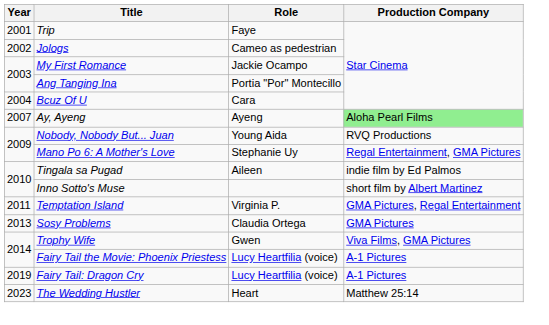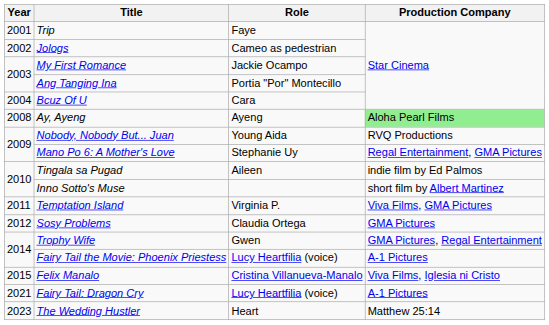 <table class="wikitable">
 <tr>
 <th>Year</th>
 <th>Title</th>
 <th>Role</th>
 <th>Production Company</th>
 </tr>
 <tr>
 <td>2001</td>
 <td><em>Trip</em></td>
 <td>Faye</td>
 <td rowspan="5"><a href='#'>Star Cinema</a></td>
 </tr>
 <tr>
 <td>2002</td>
 <td><em><a href='#'>Jologs</a></em></td>
 <td>Cameo as pedestrian</td>
 </tr>
 <tr>
 <td rowspan="2">2003</td>
 <td><em><a href='#'>My First Romance</a></em></td>
 <td>Jackie Ocampo</td>
 </tr>
 <tr>
 <td><em><a href='#'>Ang Tanging Ina</a></em></td>
 <td>Portia "Por" Montecillo</td>
 </tr>
 <tr>
 <td>2004</td>
 <td><em><a href='#'>Bcuz Of U</a></em></td>
 <td>Cara</td>
 </tr>
 <tr>
-<td>2007</td>
+<td>2008</td>
 <td><em>Ay, Ayeng</em></td>
 <td>Ayeng</td>
 <td style="background: lightgreen;">Aloha Pearl Films</td>
 </tr>
 <tr>
 <td rowspan="2">2009</td>
 <td><em><a href='#'>Nobody, Nobody But... Juan</a></em></td>
 <td>Young Aida</td>
 <td>RVQ Productions</td>
 </tr>
 <tr>
 <td><em><a href='#'>Mano Po 6: A Mother's Love</a></em></td>
 <td>Stephanie Uy</td>
 <td><a href='#'>Regal Entertainment</a>, <a href='#'>GMA Pictures</a></td>
 </tr>
 <tr>
 <td rowspan="2">2010</td>
 <td><em>Tingala sa Pugad</em></td>
 <td>Aileen</td>
 <td>indie film by Ed Palmos</td>
 </tr>
 <tr>
 <td><em>Inno Sotto's Muse</em></td>
 <td></td>
 <td>short film by <a href='#'>Albert Martinez</a></td>
 </tr>
 <tr>
 <td>2011</td>
 <td><em><a href='#'>Temptation Island</a></em></td>
 <td>Virginia P.</td>
-<td><a href='#'>GMA Pictures</a>, <a href='#'>Regal Entertainment</a></td>
+<td><a href='#'>Viva Films</a>, <a href='#'>GMA Pictures</a></td>
 </tr>
 <tr>
-<td>2013</td>
+<td>2012</td>
 <td><em><a href='#'>Sosy Problems</a></em></td>
 <td>Claudia Ortega</td>
 <td><a href='#'>GMA Pictures</a></td>
 </tr>
 <tr>
 <td rowspan="2">2014</td>
 <td><em><a href='#'>Trophy Wife</a></em></td>
 <td>Gwen</td>
-<td><a href='#'>Viva Films</a>, <a href='#'>GMA Pictures</a></td>
+<td><a href='#'>GMA Pictures</a>, <a href='#'>Regal Entertainment</a></td>
 </tr>
 <tr>
 <td><em><a href='#'>Fairy Tail the Movie: Phoenix Priestess</a></em></td>
 <td><a href='#'>Lucy Heartfilia</a> (voice)</td>
 <td><a href='#'>A-1 Pictures</a></td>
 </tr>
 <tr>
-<td>2019</td>
+<td>2015</td>
+<td><em><a href='#'>Felix Manalo</a></em></td>
+<td><a href='#'>Cristina Villanueva-Manalo</a></td>
+<td><a href='#'>Viva Films</a>, <a href='#'>Iglesia ni Cristo</a></td>
+</tr>
+<tr>
+<td>2021</td>
 <td><em><a href='#'>Fairy Tail: Dragon Cry</a></em></td>
 <td><a href='#'>Lucy Heartfilia</a> (voice)</td>
 <td><a href='#'>A-1 Pictures</a></td>
 </tr>
 <tr>
 <td>2023</td>
 <td><em><a href='#'>The Wedding Hustler</a></em></td>
 <td>Heart</td>
 <td>Matthew 25:14</td>
 </tr>
 </table>
